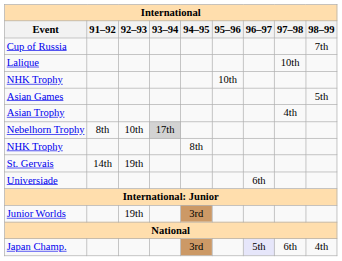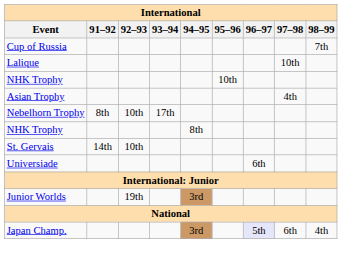 <table class="wikitable" style="text-align:center">
 <tr>
 <th style="background-color: #ffdead; " colspan=9 align=center>International</th>
 </tr>
 <tr>
 <th>Event</th>
 <th>91–92</th>
 <th>92–93</th>
 <th>93–94</th>
 <th>94–95</th>
 <th>95–96</th>
 <th>96–97</th>
 <th>97–98</th>
 <th>98–99</th>
 </tr>
 <tr>
 <td align=left> <a href='#'>Cup of Russia</a></td>
 <td></td>
 <td></td>
 <td></td>
 <td></td>
 <td></td>
 <td></td>
 <td></td>
 <td>7th</td>
 </tr>
 <tr>
 <td align=left> <a href='#'>Lalique</a></td>
 <td></td>
 <td></td>
 <td></td>
 <td></td>
 <td></td>
 <td></td>
 <td>10th</td>
 <td></td>
 </tr>
 <tr>
 <td align=left> <a href='#'>NHK Trophy</a></td>
 <td></td>
 <td></td>
 <td></td>
 <td></td>
 <td>10th</td>
 <td></td>
 <td></td>
 <td></td>
 </tr>
 <tr>
-<td align=left><a href='#'>Asian Games</a></td>
-<td></td>
-<td></td>
-<td></td>
-<td></td>
-<td></td>
-<td></td>
-<td></td>
-<td>5th</td>
-</tr>
-<tr>
 <td align=left><a href='#'>Asian Trophy</a></td>
 <td></td>
 <td></td>
 <td></td>
 <td></td>
 <td></td>
 <td></td>
 <td>4th</td>
 <td></td>
 </tr>
 <tr>
 <td align=left><a href='#'>Nebelhorn Trophy</a></td>
 <td>8th</td>
 <td>10th</td>
-<td style="background: lightgrey;">17th</td>
+<td>17th</td>
 <td></td>
 <td></td>
 <td></td>
 <td></td>
 <td></td>
 </tr>
 <tr>
 <td align=left><a href='#'>NHK Trophy</a></td>
 <td></td>
 <td></td>
 <td></td>
 <td>8th</td>
 <td></td>
 <td></td>
 <td></td>
 <td></td>
 </tr>
 <tr>
 <td align=left><a href='#'>St. Gervais</a></td>
 <td>14th</td>
-<td>19th</td>
+<td>10th</td>
 <td></td>
 <td></td>
 <td></td>
 <td></td>
 <td></td>
 <td></td>
 </tr>
 <tr>
 <td align=left><a href='#'>Universiade</a></td>
 <td></td>
 <td></td>
 <td></td>
 <td></td>
 <td></td>
 <td>6th</td>
 <td></td>
 <td></td>
 </tr>
 <tr>
 <th style="background-color: #ffdead; " colspan=9 align=center>International: Junior</th>
 </tr>
 <tr>
 <td align=left><a href='#'>Junior Worlds</a></td>
 <td></td>
 <td>19th</td>
 <td></td>
 <td bgcolor=cc9966>3rd</td>
 <td></td>
 <td></td>
 <td></td>
 <td></td>
 </tr>
 <tr>
 <th style="background-color: #ffdead; " colspan=9 align=center>National</th>
 </tr>
 <tr>
 <td align=left><a href='#'>Japan Champ.</a></td>
 <td></td>
 <td></td>
 <td></td>
 <td bgcolor=cc9966>3rd</td>
 <td></td>
 <td style="background: lavender;">5th</td>
 <td>6th</td>
 <td>4th</td>
 </tr>
 </table>
